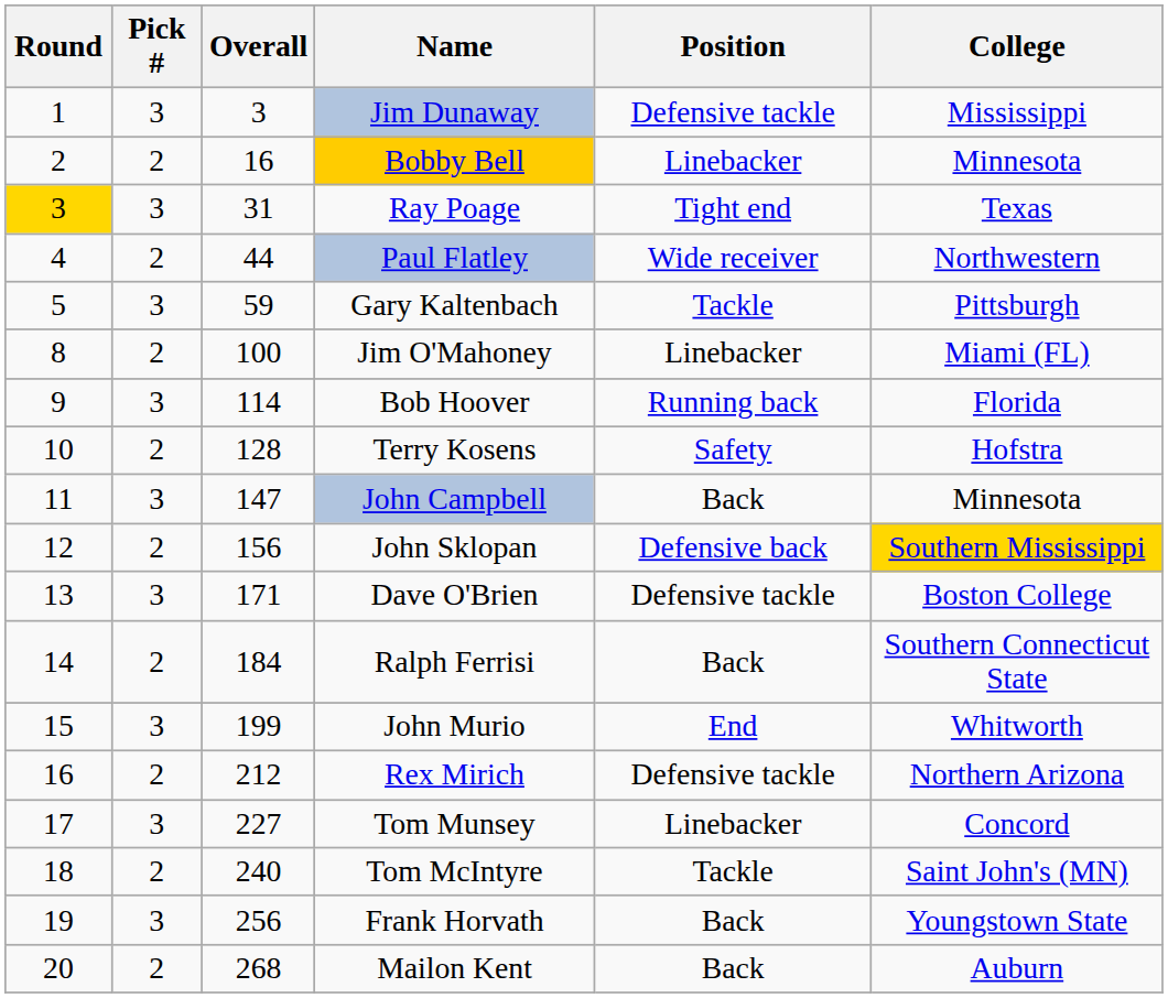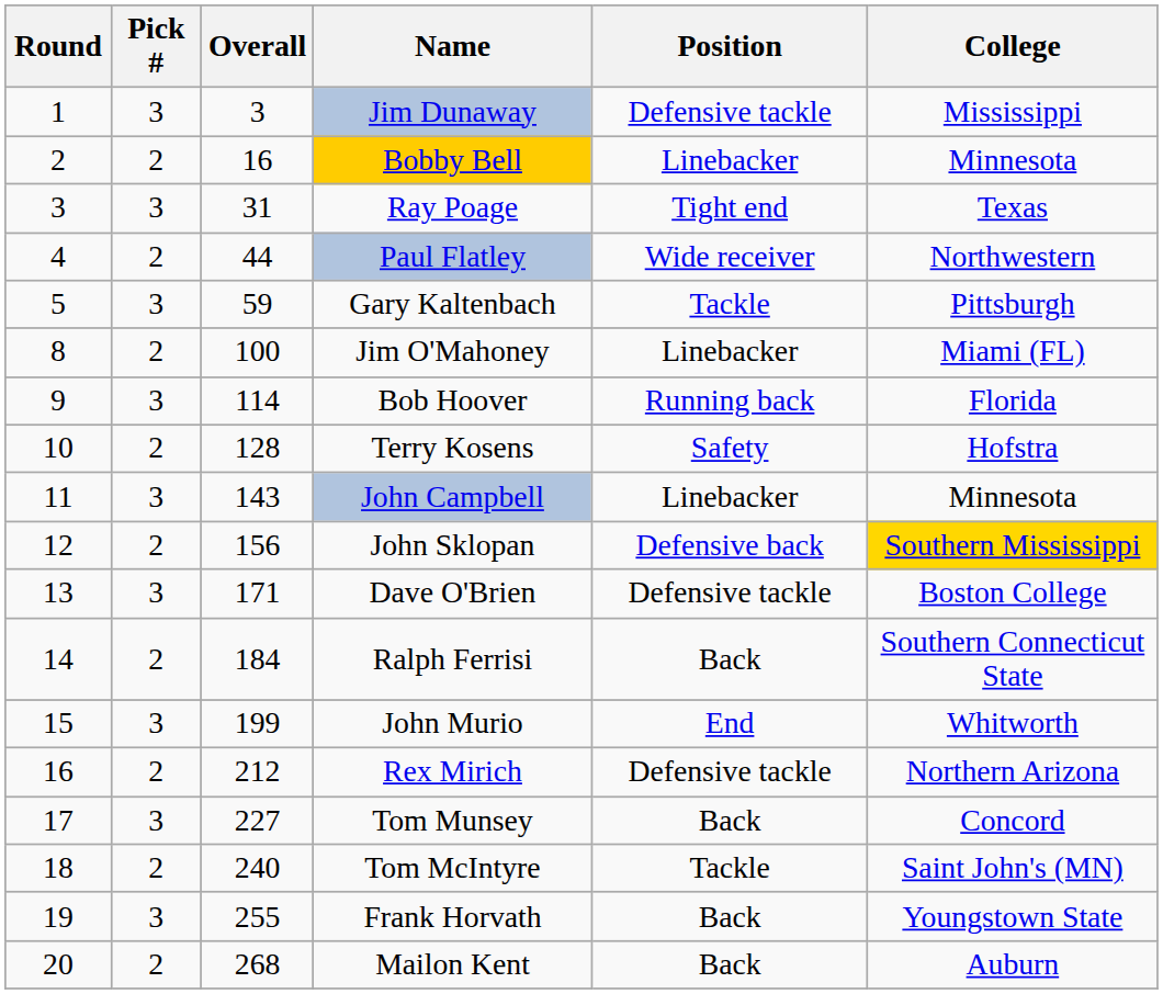 <table class="wikitable sortable" style="text-align:center">
 <tr>
 <th width=50px>Round</th>
 <th width=50px>Pick #</th>
 <th width=50px>Overall</th>
 <th width=200px>Name</th>
 <th width=200px>Position</th>
 <th width=200px>College</th>
 </tr>
 <tr>
 <td>1</td>
 <td>3</td>
 <td>3</td>
 <td bgcolor=lightsteelblue><a href='#'>Jim Dunaway</a></td>
 <td><a href='#'>Defensive tackle</a></td>
 <td><a href='#'>Mississippi</a></td>
 </tr>
 <tr>
 <td>2</td>
 <td>2</td>
 <td>16</td>
 <td bgcolor=#FFCC00><a href='#'>Bobby Bell</a></td>
 <td><a href='#'>Linebacker</a></td>
 <td><a href='#'>Minnesota</a></td>
 </tr>
 <tr>
-<td style="background: gold;">3</td>
+<td>3</td>
 <td>3</td>
 <td>31</td>
 <td><a href='#'>Ray Poage</a></td>
 <td><a href='#'>Tight end</a></td>
 <td><a href='#'>Texas</a></td>
 </tr>
 <tr>
 <td>4</td>
 <td>2</td>
 <td>44</td>
 <td bgcolor=lightsteelblue><a href='#'>Paul Flatley</a></td>
 <td><a href='#'>Wide receiver</a></td>
 <td><a href='#'>Northwestern</a></td>
 </tr>
 <tr>
 <td>5</td>
 <td>3</td>
 <td>59</td>
 <td>Gary Kaltenbach</td>
 <td><a href='#'>Tackle</a></td>
 <td><a href='#'>Pittsburgh</a></td>
 </tr>
 <tr>
 <td>8</td>
 <td>2</td>
 <td>100</td>
 <td>Jim O'Mahoney</td>
 <td>Linebacker</td>
 <td><a href='#'>Miami (FL)</a></td>
 </tr>
 <tr>
 <td>9</td>
 <td>3</td>
 <td>114</td>
 <td>Bob Hoover</td>
 <td><a href='#'>Running back</a></td>
 <td><a href='#'>Florida</a></td>
 </tr>
 <tr>
 <td>10</td>
 <td>2</td>
 <td>128</td>
 <td>Terry Kosens</td>
 <td><a href='#'>Safety</a></td>
 <td><a href='#'>Hofstra</a></td>
 </tr>
 <tr>
 <td>11</td>
 <td>3</td>
-<td>147</td>
+<td>143</td>
 <td bgcolor=lightsteelblue><a href='#'>John Campbell</a></td>
-<td>Back</td>
+<td>Linebacker</td>
 <td>Minnesota</td>
 </tr>
 <tr>
 <td>12</td>
 <td>2</td>
 <td>156</td>
 <td>John Sklopan</td>
 <td><a href='#'>Defensive back</a></td>
 <td style="background: gold;"><a href='#'>Southern Mississippi</a></td>
 </tr>
 <tr>
 <td>13</td>
 <td>3</td>
 <td>171</td>
 <td>Dave O'Brien</td>
 <td>Defensive tackle</td>
 <td><a href='#'>Boston College</a></td>
 </tr>
 <tr>
 <td>14</td>
 <td>2</td>
 <td>184</td>
 <td>Ralph Ferrisi</td>
 <td>Back</td>
 <td><a href='#'>Southern Connecticut State</a></td>
 </tr>
 <tr>
 <td>15</td>
 <td>3</td>
 <td>199</td>
 <td>John Murio</td>
 <td><a href='#'>End</a></td>
 <td><a href='#'>Whitworth</a></td>
 </tr>
 <tr>
 <td>16</td>
 <td>2</td>
 <td>212</td>
 <td><a href='#'>Rex Mirich</a></td>
 <td>Defensive tackle</td>
 <td><a href='#'>Northern Arizona</a></td>
 </tr>
 <tr>
 <td>17</td>
 <td>3</td>
 <td>227</td>
 <td>Tom Munsey</td>
-<td>Linebacker</td>
+<td>Back</td>
 <td><a href='#'>Concord</a></td>
 </tr>
 <tr>
 <td>18</td>
 <td>2</td>
 <td>240</td>
 <td>Tom McIntyre</td>
 <td>Tackle</td>
 <td><a href='#'>Saint John's (MN)</a></td>
 </tr>
 <tr>
 <td>19</td>
 <td>3</td>
-<td>256</td>
+<td>255</td>
 <td>Frank Horvath</td>
 <td>Back</td>
 <td><a href='#'>Youngstown State</a></td>
 </tr>
 <tr>
 <td>20</td>
 <td>2</td>
 <td>268</td>
 <td>Mailon Kent</td>
 <td>Back</td>
 <td><a href='#'>Auburn</a></td>
 </tr>
 </table>
